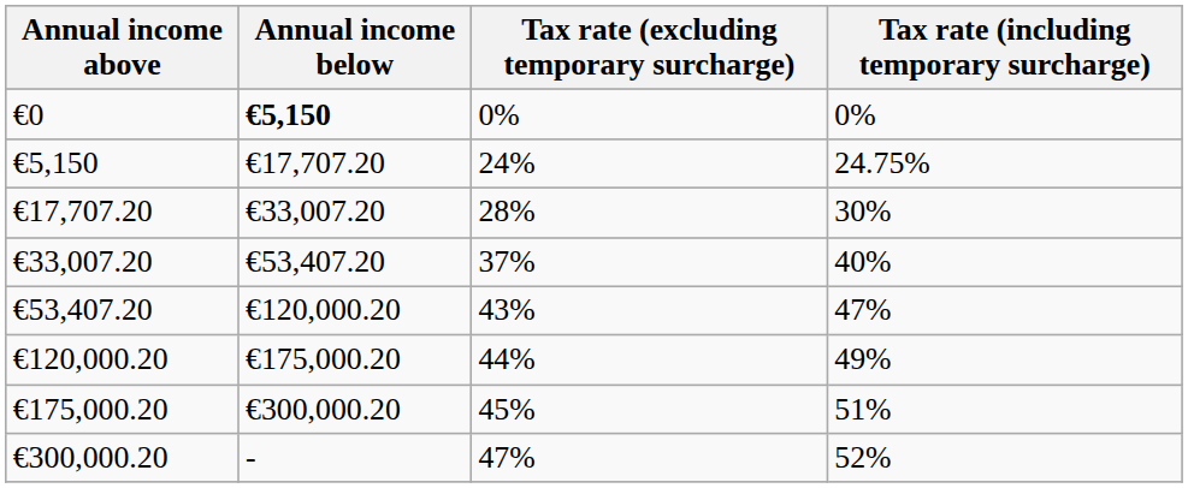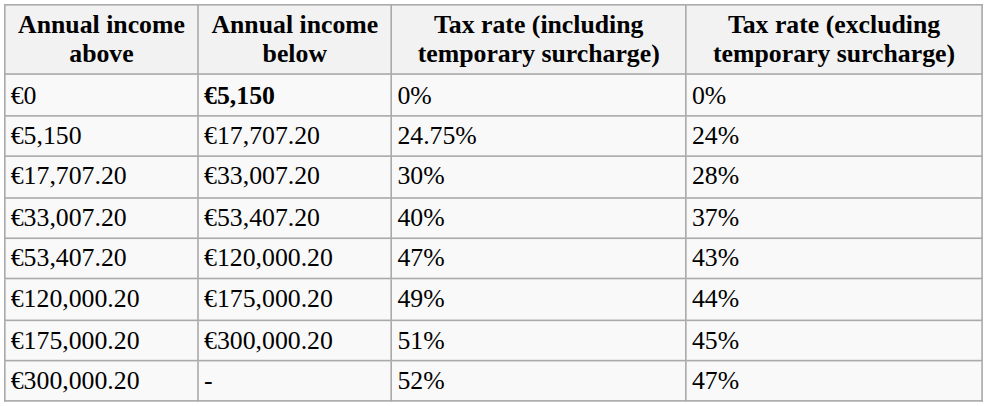 <table class="wikitable">
 <tr>
 <th>Annual income above</th>
 <th>Annual income below</th>
+<th>Tax rate (including temporary surcharge)</th>
 <th>Tax rate (excluding temporary surcharge)</th>
-<th>Tax rate (including temporary surcharge)</th>
 </tr>
 <tr>
 <td>€0</td>
 <td><strong>€5,150</strong></td>
 <td>0%</td>
 <td>0%</td>
 </tr>
 <tr>
 <td>€5,150</td>
 <td>€17,707.20</td>
+<td>24.75%</td>
 <td>24%</td>
-<td>24.75%</td>
 </tr>
 <tr>
 <td>€17,707.20</td>
 <td>€33,007.20</td>
+<td>30%</td>
 <td>28%</td>
-<td>30%</td>
 </tr>
 <tr>
 <td>€33,007.20</td>
 <td>€53,407.20</td>
+<td>40%</td>
 <td>37%</td>
-<td>40%</td>
 </tr>
 <tr>
 <td>€53,407.20</td>
 <td>€120,000.20</td>
+<td>47%</td>
 <td>43%</td>
-<td>47%</td>
 </tr>
 <tr>
 <td>€120,000.20</td>
 <td>€175,000.20</td>
+<td>49%</td>
 <td>44%</td>
-<td>49%</td>
 </tr>
 <tr>
 <td>€175,000.20</td>
 <td>€300,000.20</td>
+<td>51%</td>
 <td>45%</td>
-<td>51%</td>
 </tr>
 <tr>
 <td>€300,000.20</td>
 <td>-</td>
+<td>52%</td>
 <td>47%</td>
-<td>52%</td>
 </tr>
 </table>
